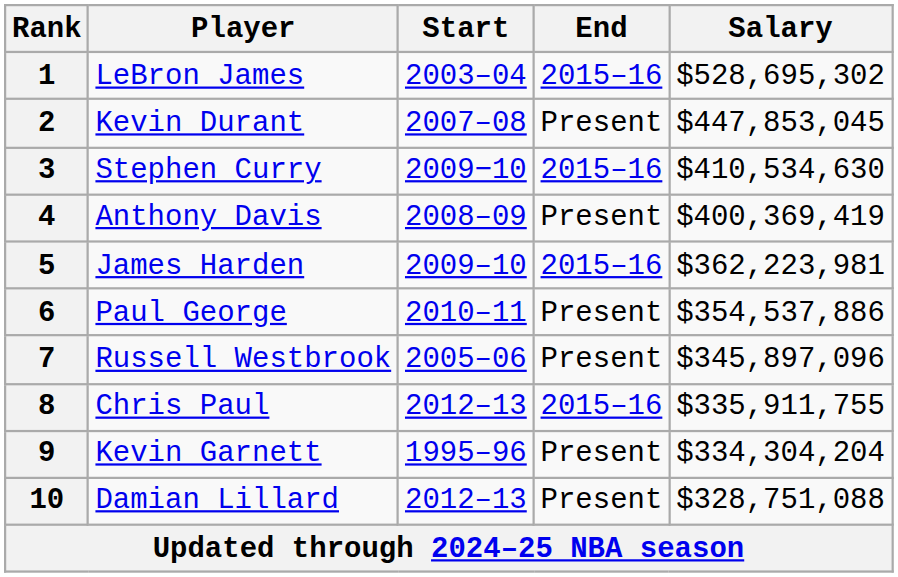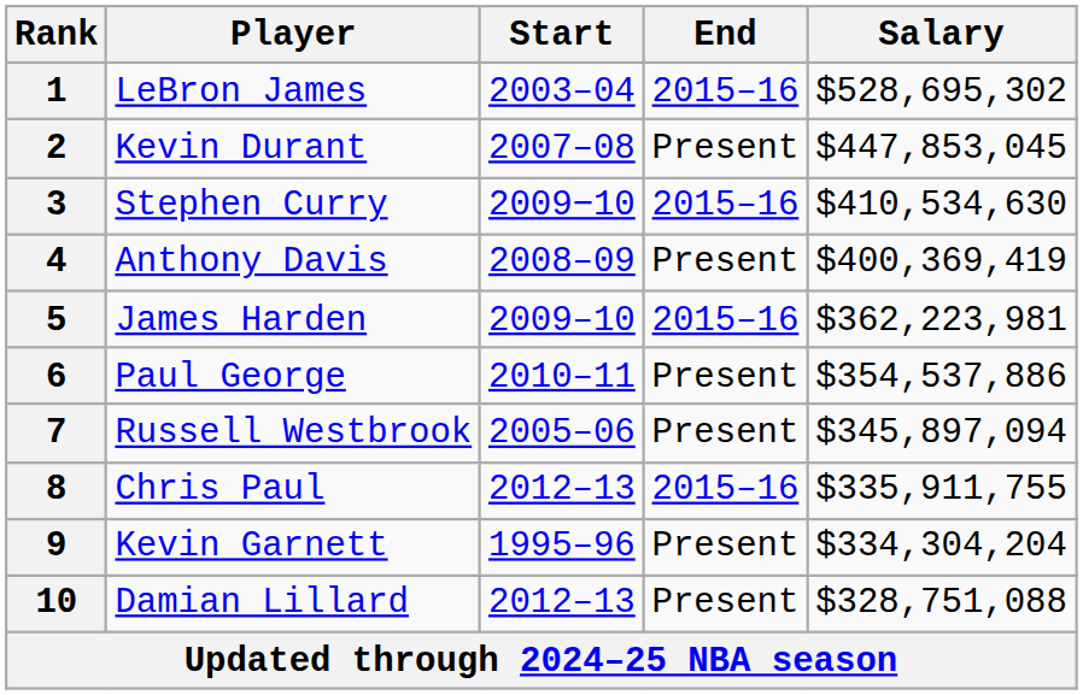 <table class="wikitable">
 <tr>
 <th>Rank</th>
 <th>Player</th>
 <th>Start</th>
 <th>End</th>
 <th>Salary</th>
 </tr>
 <tr>
 <th>1</th>
 <td><a href='#'>LeBron James</a></td>
 <td><a href='#'>2003–04</a></td>
 <td><a href='#'>2015–16</a></td>
 <td>$528,695,302</td>
 </tr>
 <tr>
 <th>2</th>
 <td><a href='#'>Kevin Durant</a></td>
 <td><a href='#'>2007–08</a></td>
 <td>Present</td>
 <td>$447,853,045</td>
 </tr>
 <tr>
 <th>3</th>
 <td><a href='#'>Stephen Curry</a></td>
 <td><a href='#'>2009−10</a></td>
 <td><a href='#'>2015–16</a></td>
 <td>$410,534,630</td>
 </tr>
 <tr>
 <th>4</th>
 <td><a href='#'>Anthony Davis</a></td>
 <td><a href='#'>2008–09</a></td>
 <td>Present</td>
 <td>$400,369,419</td>
 </tr>
 <tr>
 <th>5</th>
 <td><a href='#'>James Harden</a></td>
 <td><a href='#'>2009–10</a></td>
 <td><a href='#'>2015–16</a></td>
 <td>$362,223,981</td>
 </tr>
 <tr>
 <th>6</th>
 <td><a href='#'>Paul George</a></td>
 <td><a href='#'>2010–11</a></td>
 <td>Present</td>
 <td>$354,537,886</td>
 </tr>
 <tr>
 <th>7</th>
 <td><a href='#'>Russell Westbrook</a></td>
 <td><a href='#'>2005–06</a></td>
 <td>Present</td>
-<td>$345,897,096</td>
+<td>$345,897,094</td>
 </tr>
 <tr>
 <th>8</th>
 <td><a href='#'>Chris Paul</a></td>
 <td><a href='#'>2012–13</a></td>
 <td><a href='#'>2015–16</a></td>
 <td>$335,911,755</td>
 </tr>
 <tr>
 <th>9</th>
 <td><a href='#'>Kevin Garnett</a></td>
 <td><a href='#'>1995–96</a></td>
 <td>Present</td>
 <td>$334,304,204</td>
 </tr>
 <tr>
 <th>10</th>
 <td><a href='#'>Damian Lillard</a></td>
 <td><a href='#'>2012–13</a></td>
 <td>Present</td>
 <td>$328,751,088</td>
 </tr>
 <tr>
 <th colspan="5">Updated through <a href='#'>2024–25 NBA season</a></th>
 </tr>
 </table>
